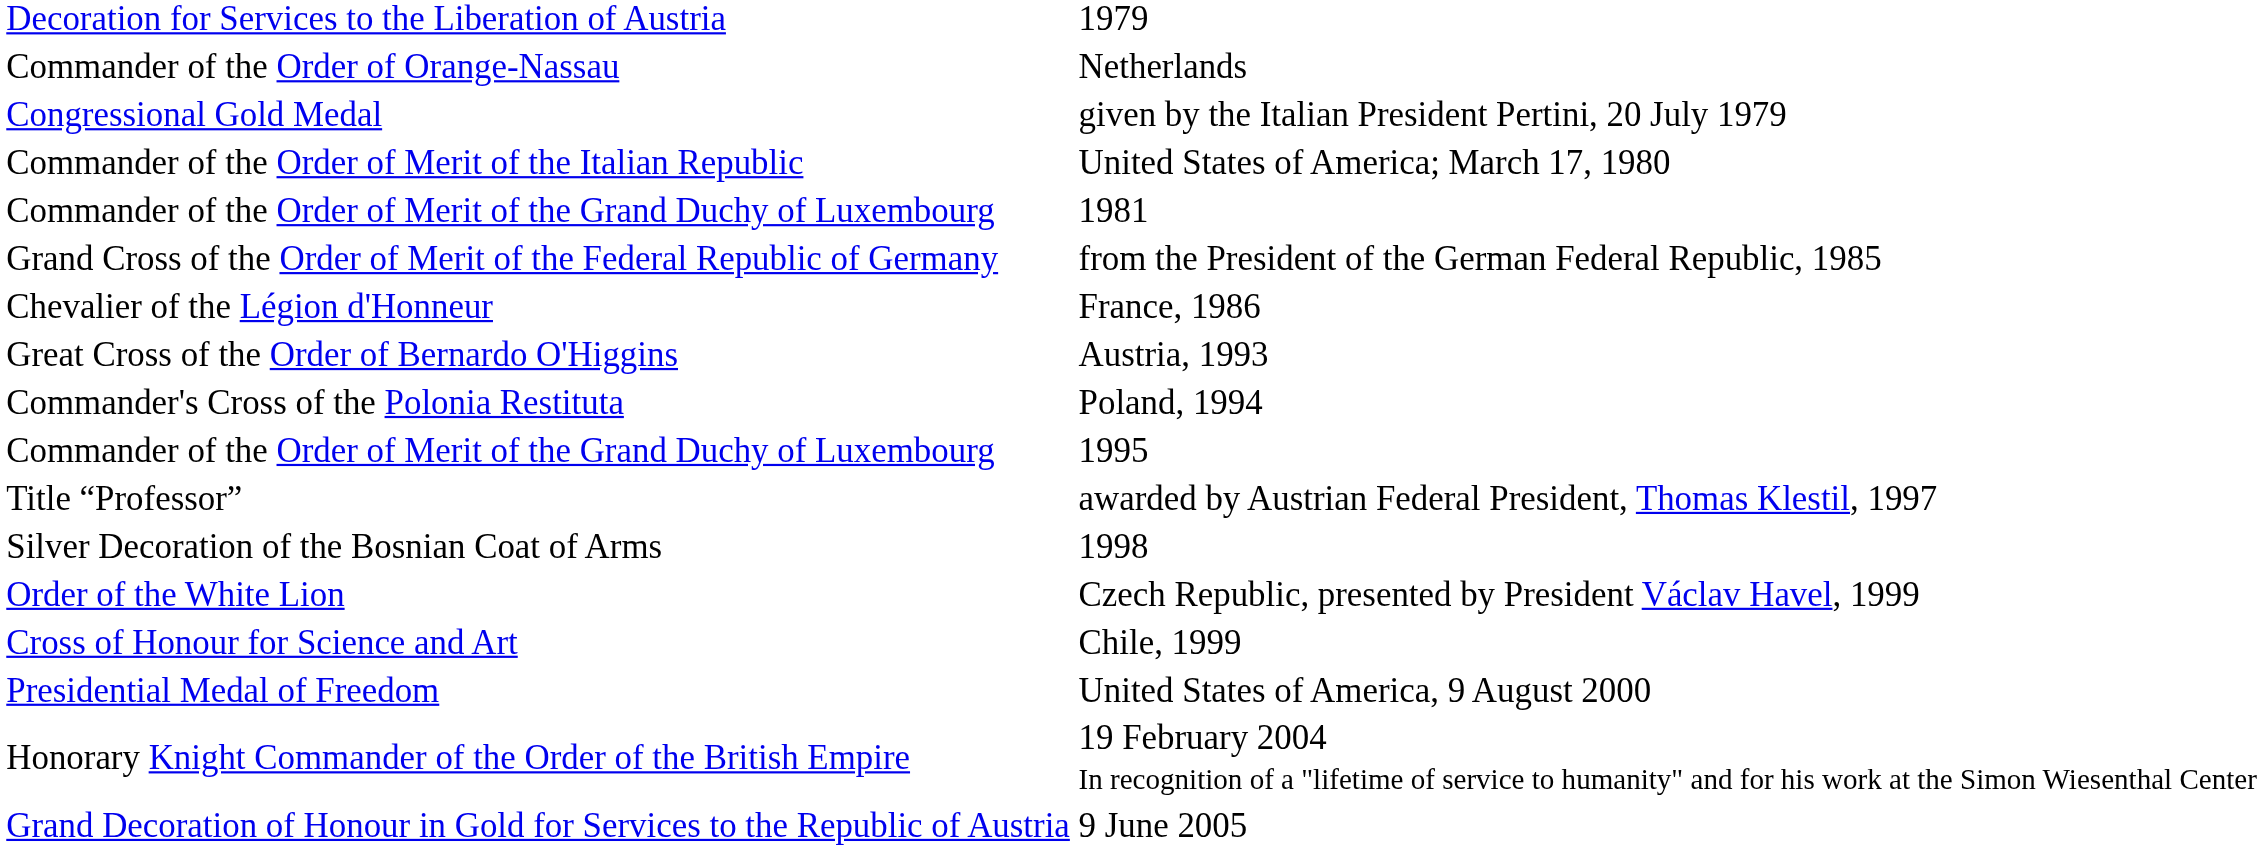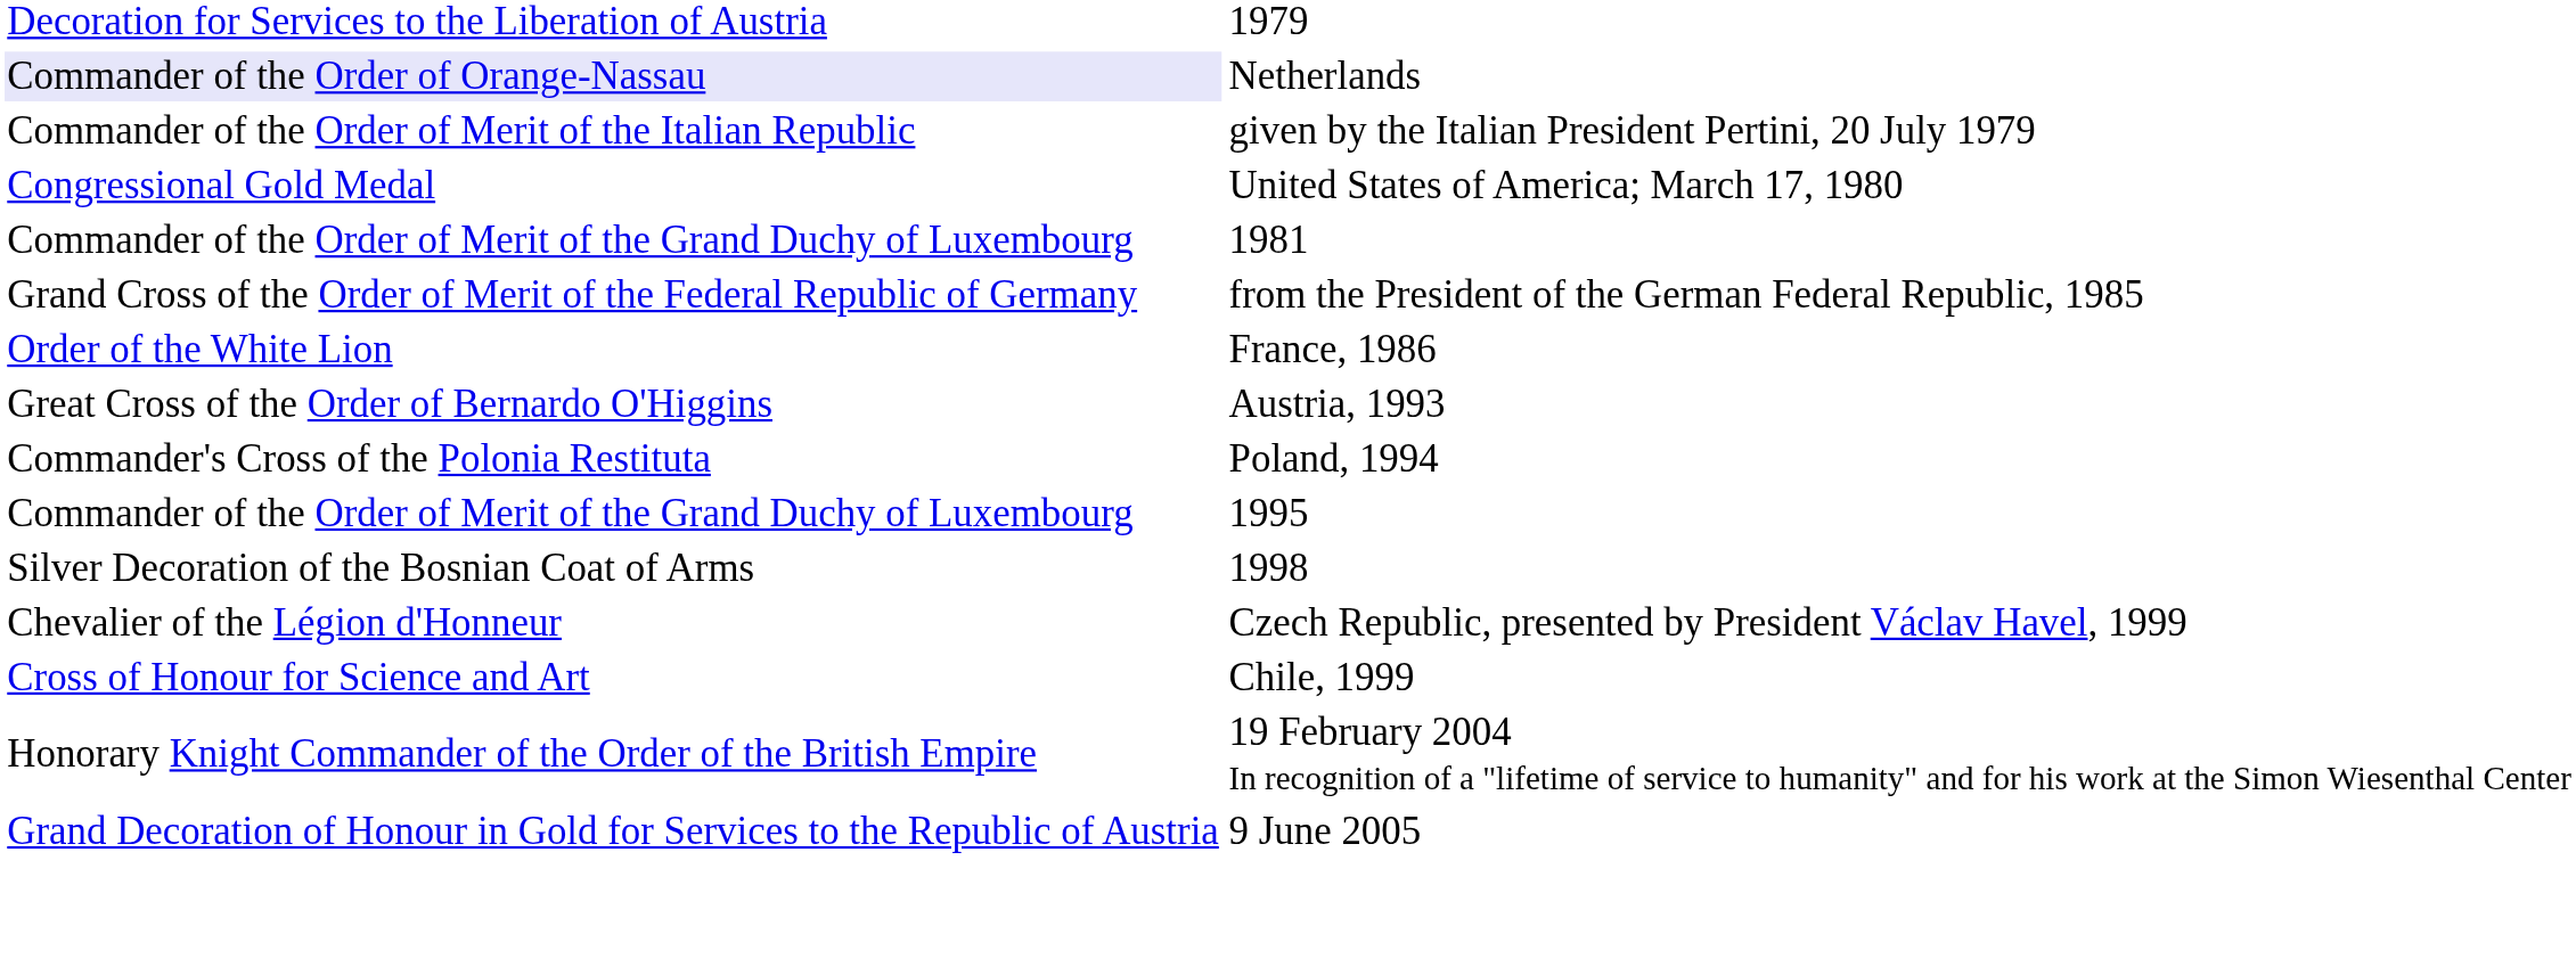 <table>
 <tr>
 <td></td>
 <td><a href='#'>Decoration for Services to the Liberation of Austria</a></td>
 <td>1979</td>
 </tr>
 <tr>
 <td></td>
-<td>Commander of the <a href='#'>Order of Orange-Nassau</a></td>
+<td style="background: lavender;">Commander of the <a href='#'>Order of Orange-Nassau</a></td>
 <td>Netherlands</td>
 </tr>
 <tr>
 <td></td>
-<td><a href='#'>Congressional Gold Medal</a></td>
+<td>Commander of the <a href='#'>Order of Merit of the Italian Republic</a></td>
 <td>given by the Italian President Pertini, 20 July 1979</td>
 </tr>
 <tr>
 <td></td>
-<td>Commander of the <a href='#'>Order of Merit of the Italian Republic</a></td>
+<td><a href='#'>Congressional Gold Medal</a></td>
 <td>United States of America; March 17, 1980</td>
 </tr>
 <tr>
 <td></td>
 <td>Commander of the <a href='#'>Order of Merit of the Grand Duchy of Luxembourg</a></td>
 <td>1981</td>
 </tr>
 <tr>
 <td></td>
 <td>Grand Cross of the <a href='#'>Order of Merit of the Federal Republic of Germany</a></td>
 <td>from the President of the German Federal Republic, 1985</td>
 </tr>
 <tr>
 <td></td>
-<td>Chevalier of the <a href='#'>Légion d'Honneur</a></td>
+<td><a href='#'>Order of the White Lion</a></td>
 <td>France, 1986</td>
 </tr>
 <tr>
 <td></td>
 <td>Great Cross of the <a href='#'>Order of Bernardo O'Higgins</a></td>
 <td>Austria, 1993</td>
 </tr>
 <tr>
 <td></td>
 <td>Commander's Cross of the <a href='#'>Polonia Restituta</a></td>
 <td>Poland, 1994</td>
 </tr>
 <tr>
 <td></td>
 <td>Commander of the <a href='#'>Order of Merit of the Grand Duchy of Luxembourg</a></td>
 <td>1995</td>
 </tr>
 <tr>
 <td></td>
-<td>Title “Professor”</td>
-<td>awarded by Austrian Federal President, <a href='#'>Thomas Klestil</a>, 1997</td>
-</tr>
-<tr>
-<td></td>
 <td>Silver Decoration of the Bosnian Coat of Arms</td>
 <td>1998</td>
 </tr>
 <tr>
 <td></td>
-<td><a href='#'>Order of the White Lion</a></td>
+<td>Chevalier of the <a href='#'>Légion d'Honneur</a></td>
 <td>Czech Republic, presented by President <a href='#'>Václav Havel</a>, 1999</td>
 </tr>
 <tr>
 <td></td>
 <td><a href='#'>Cross of Honour for Science and Art</a></td>
 <td>Chile, 1999</td>
-</tr>
-<tr>
-<td></td>
-<td><a href='#'>Presidential Medal of Freedom</a></td>
-<td>United States of America, 9 August 2000</td>
 </tr>
 <tr>
 <td></td>
 <td>Honorary <a href='#'>Knight Commander of the Order of the British Empire</a></td>
 <td>19 February 2004<br><small>In recognition of a "lifetime of service to humanity" and for his work at the Simon Wiesenthal Center</small></td>
 </tr>
 <tr>
 <td></td>
 <td><a href='#'>Grand Decoration of Honour in Gold for Services to the Republic of Austria</a></td>
 <td>9 June 2005</td>
 </tr>
 <tr>
 </tr>
 </table>
